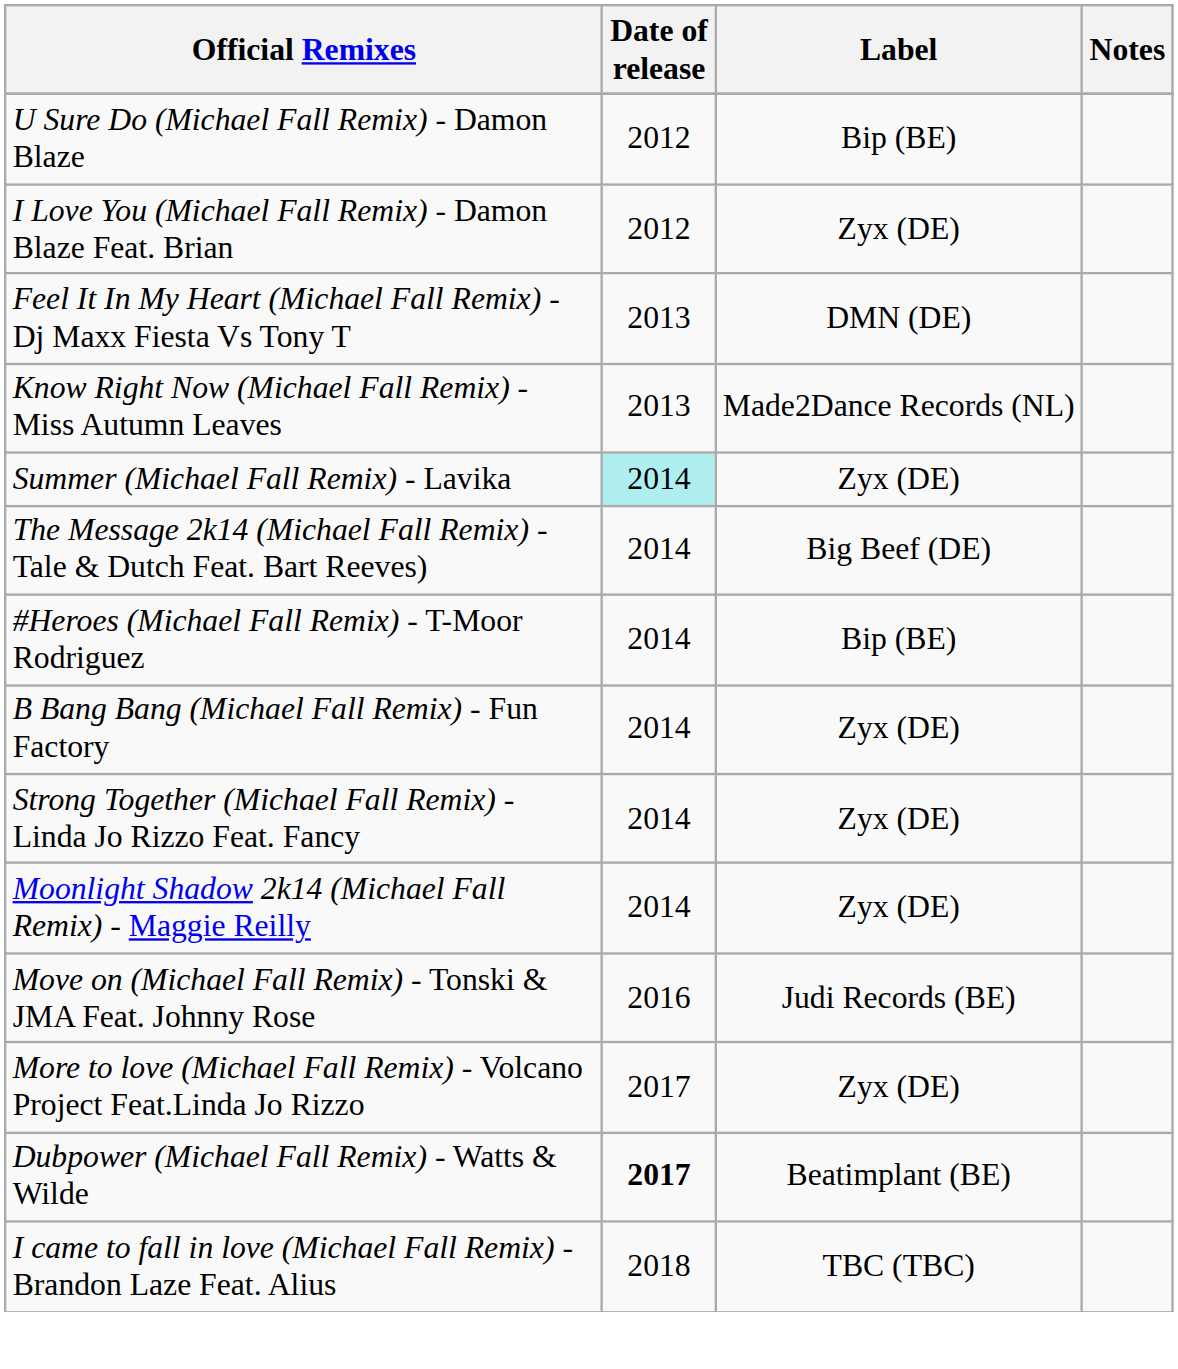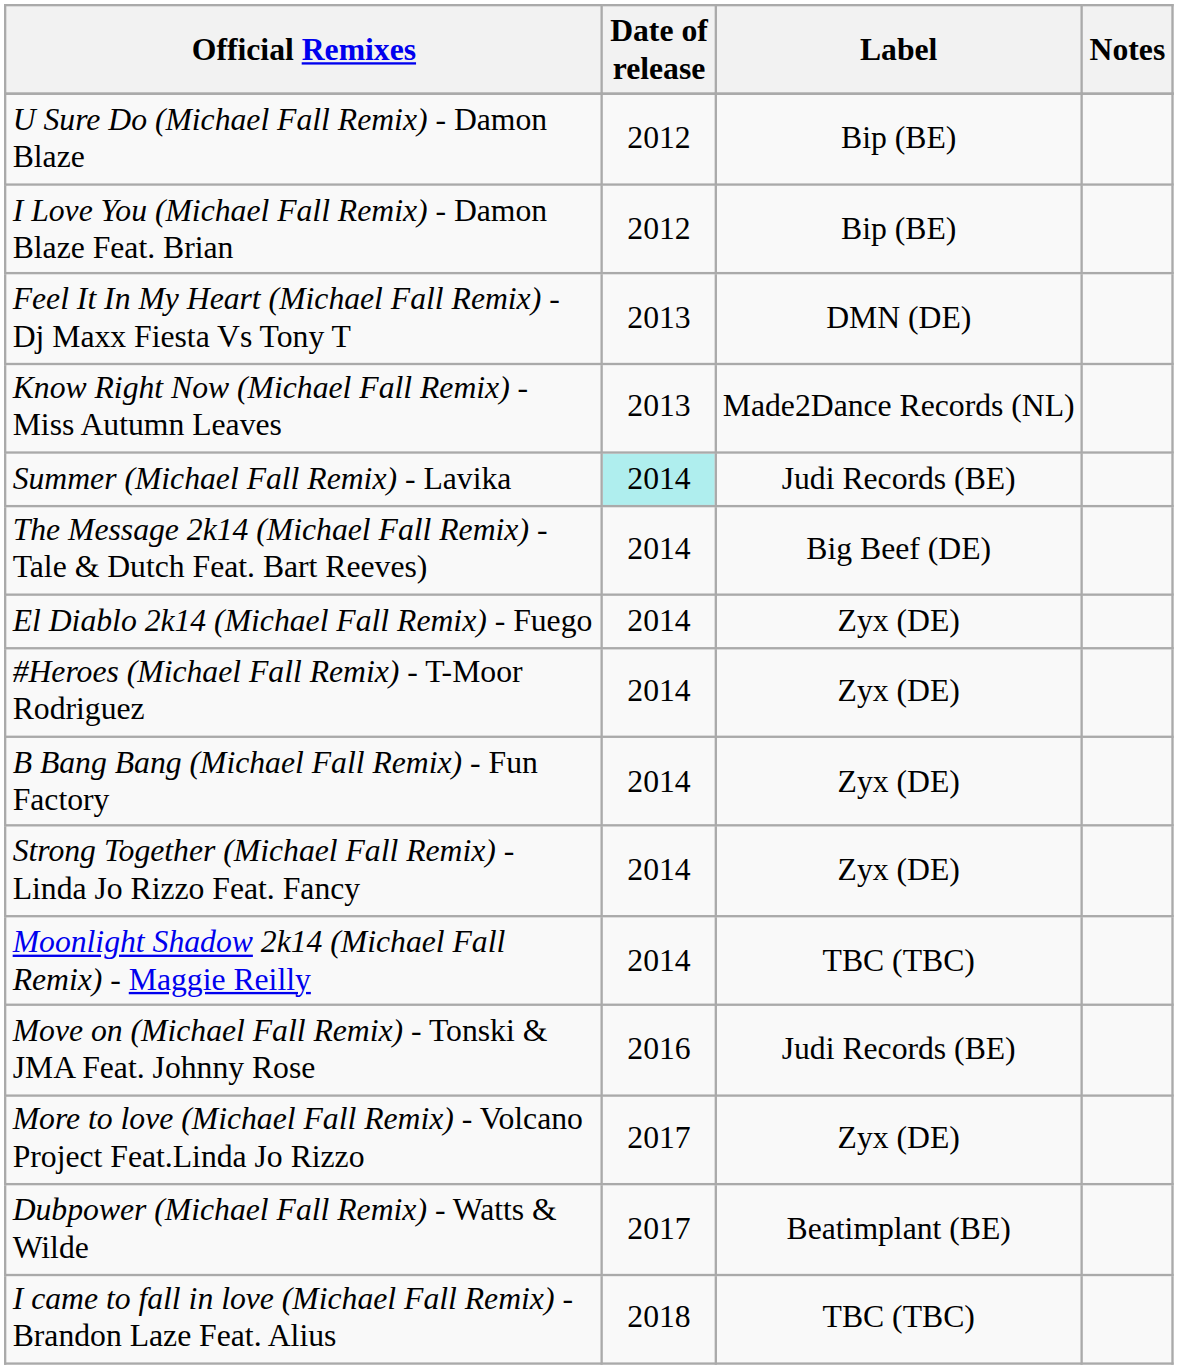 <table class="wikitable sortable" style="margin:0.5em 1em 0.5em 0; font-size: 85%; text-align:center;">
 <tr>
 <th width=250>Official <a href='#'>Remixes</a></th>
 <th>Date of <br>release</th>
 <th>Label</th>
 <th>Notes</th>
 </tr>
 <tr>
 </tr>
 <tr>
 <td align="left"><em>U Sure Do (Michael Fall Remix)</em> - Damon Blaze</td>
 <td>2012</td>
 <td>Bip (BE)</td>
 <td></td>
 </tr>
 <tr>
 <td align="left"><em>I Love You (Michael Fall Remix)</em> - Damon Blaze Feat. Brian</td>
 <td>2012</td>
-<td>Zyx (DE)</td>
+<td>Bip (BE)</td>
 <td></td>
 </tr>
 <tr>
 <td align="left"><em>Feel It In My Heart (Michael Fall Remix)</em> - Dj Maxx Fiesta Vs Tony T</td>
 <td>2013</td>
 <td>DMN (DE)</td>
 <td></td>
 </tr>
 <tr>
 <td align="left"><em>Know Right Now (Michael Fall Remix)</em> - Miss Autumn Leaves</td>
 <td>2013</td>
 <td>Made2Dance Records (NL)</td>
 <td></td>
 </tr>
 <tr>
 <td align="left"><em>Summer (Michael Fall Remix)</em> - Lavika</td>
 <td style="background: paleturquoise;">2014</td>
-<td>Zyx (DE)</td>
+<td>Judi Records (BE)</td>
 <td></td>
 </tr>
 <tr>
 <td align="left"><em>The Message 2k14 (Michael Fall Remix)</em> - Tale & Dutch Feat. Bart Reeves)</td>
 <td>2014</td>
 <td>Big Beef (DE)</td>
 <td></td>
 </tr>
 <tr>
+<td align="left"><em>El Diablo 2k14 (Michael Fall Remix)</em> - Fuego</td>
+<td>2014</td>
+<td>Zyx (DE)</td>
+<td></td>
+</tr>
+<tr>
 <td align="left"><em>#Heroes (Michael Fall Remix)</em> - T-Moor Rodriguez</td>
 <td>2014</td>
-<td>Bip (BE)</td>
+<td>Zyx (DE)</td>
 <td></td>
 </tr>
 <tr>
 <td align="left"><em>B Bang Bang (Michael Fall Remix)</em> - Fun Factory</td>
 <td>2014</td>
 <td>Zyx (DE)</td>
 <td></td>
 </tr>
 <tr>
 <td align="left"><em>Strong Together (Michael Fall Remix)</em> - Linda Jo Rizzo Feat. Fancy</td>
 <td>2014</td>
 <td>Zyx (DE)</td>
 <td></td>
 </tr>
 <tr>
 <td align="left"><em><a href='#'>Moonlight Shadow</a> 2k14 (Michael Fall Remix)</em> - <a href='#'>Maggie Reilly</a></td>
 <td>2014</td>
-<td>Zyx (DE)</td>
+<td>TBC (TBC)</td>
 <td></td>
 </tr>
 <tr>
 <td align="left"><em>Move on (Michael Fall Remix)</em> - Tonski & JMA Feat. Johnny Rose</td>
 <td>2016</td>
 <td>Judi Records (BE)</td>
 <td></td>
 </tr>
 <tr>
 <td align="left"><em>More to love (Michael Fall Remix)</em> - Volcano Project Feat.Linda Jo Rizzo</td>
 <td>2017</td>
 <td>Zyx (DE)</td>
 <td></td>
 </tr>
 <tr>
 <td align="left"><em>Dubpower (Michael Fall Remix)</em> - Watts & Wilde</td>
-<td><strong>2017</strong></td>
+<td>2017</td>
 <td>Beatimplant (BE)</td>
 <td></td>
 </tr>
 <tr>
 <td align="left"><em>I came to fall in love (Michael Fall Remix)</em> - Brandon Laze Feat. Alius</td>
 <td>2018</td>
 <td>TBC (TBC)</td>
 <td></td>
 </tr>
 </table>
